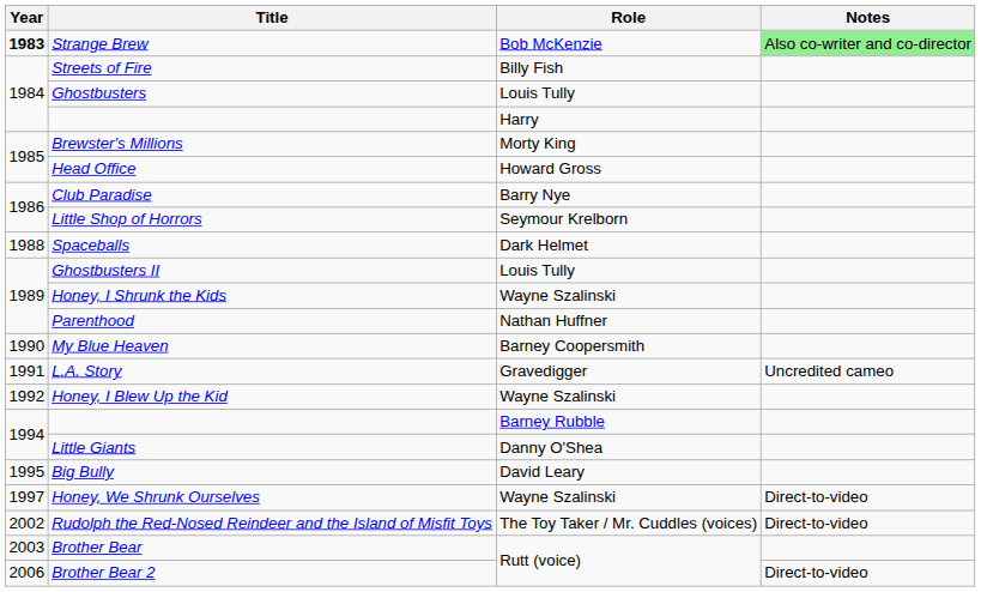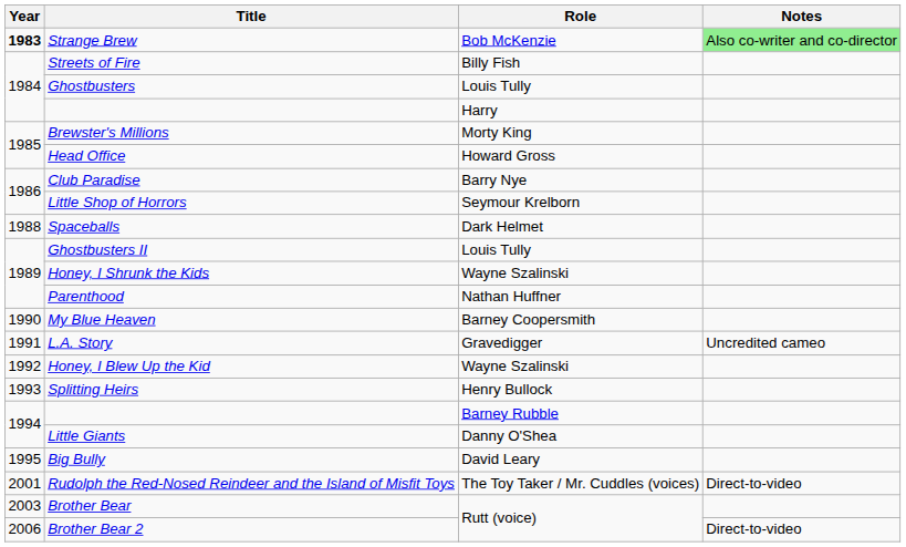 <table class="wikitable sortable">
 <tr>
 <th>Year</th>
 <th>Title</th>
 <th>Role</th>
 <th class="unsortable">Notes</th>
 </tr>
 <tr>
 <td><strong>1983</strong></td>
 <td><em><a href='#'>Strange Brew</a></em></td>
 <td><a href='#'>Bob McKenzie</a></td>
 <td style="background: lightgreen;">Also co-writer and co-director</td>
 </tr>
 <tr>
 <td rowspan="3">1984</td>
 <td><em><a href='#'>Streets of Fire</a></em></td>
 <td>Billy Fish</td>
 <td></td>
 </tr>
 <tr>
 <td><em><a href='#'>Ghostbusters</a></em></td>
 <td>Louis Tully</td>
 <td></td>
 </tr>
 <tr>
 <td><em></em></td>
 <td>Harry</td>
 <td></td>
 </tr>
 <tr>
 <td rowspan="2">1985</td>
 <td><em><a href='#'>Brewster's Millions</a></em></td>
 <td>Morty King</td>
 <td></td>
 </tr>
 <tr>
 <td><em><a href='#'>Head Office</a></em></td>
 <td>Howard Gross</td>
 <td></td>
 </tr>
 <tr>
 <td rowspan="2">1986</td>
 <td><em><a href='#'>Club Paradise</a></em></td>
 <td>Barry Nye</td>
 <td></td>
 </tr>
 <tr>
 <td><em><a href='#'>Little Shop of Horrors</a></em></td>
 <td>Seymour Krelborn</td>
 <td></td>
 </tr>
 <tr>
 <td>1988</td>
 <td><em><a href='#'>Spaceballs</a></em></td>
 <td>Dark Helmet</td>
 <td></td>
 </tr>
 <tr>
 <td rowspan="3">1989</td>
 <td><em><a href='#'>Ghostbusters II</a></em></td>
 <td>Louis Tully</td>
 <td></td>
 </tr>
 <tr>
 <td><em><a href='#'>Honey, I Shrunk the Kids</a></em></td>
 <td>Wayne Szalinski</td>
 <td></td>
 </tr>
 <tr>
 <td><em><a href='#'>Parenthood</a></em></td>
 <td>Nathan Huffner</td>
 <td></td>
 </tr>
 <tr>
 <td>1990</td>
 <td><em><a href='#'>My Blue Heaven</a></em></td>
 <td>Barney Coopersmith</td>
 <td></td>
 </tr>
 <tr>
 <td>1991</td>
 <td><em><a href='#'>L.A. Story</a></em></td>
 <td>Gravedigger</td>
 <td>Uncredited cameo</td>
 </tr>
 <tr>
 <td>1992</td>
 <td><em><a href='#'>Honey, I Blew Up the Kid</a></em></td>
 <td>Wayne Szalinski</td>
 <td></td>
 </tr>
 <tr>
+<td>1993</td>
+<td><em><a href='#'>Splitting Heirs</a></em></td>
+<td>Henry Bullock</td>
+<td></td>
+</tr>
+<tr>
 <td rowspan="2">1994</td>
 <td><em></em></td>
 <td><a href='#'>Barney Rubble</a></td>
 <td></td>
 </tr>
 <tr>
 <td><em><a href='#'>Little Giants</a></em></td>
 <td>Danny O'Shea</td>
 <td></td>
 </tr>
 <tr>
 <td>1995</td>
 <td><em><a href='#'>Big Bully</a></em></td>
 <td>David Leary</td>
 <td></td>
 </tr>
 <tr>
-<td>1997</td>
-<td><em><a href='#'>Honey, We Shrunk Ourselves</a></em></td>
-<td>Wayne Szalinski</td>
-<td>Direct-to-video</td>
-</tr>
-<tr>
-<td>2002</td>
+<td>2001</td>
 <td><em><a href='#'>Rudolph the Red-Nosed Reindeer and the Island of Misfit Toys</a></em></td>
 <td>The Toy Taker / Mr. Cuddles (voices)</td>
 <td>Direct-to-video</td>
 </tr>
 <tr>
 <td>2003</td>
 <td><em><a href='#'>Brother Bear</a></em></td>
 <td rowspan="2">Rutt (voice)</td>
 <td></td>
 </tr>
 <tr>
 <td>2006</td>
 <td><em><a href='#'>Brother Bear 2</a></em></td>
 <td>Direct-to-video</td>
 </tr>
 </table>
